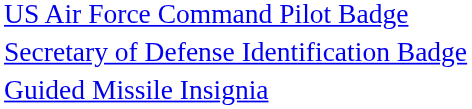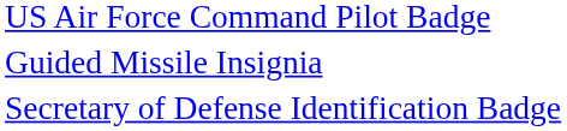 <table>
 <tr>
 <td></td>
 <td><a href='#'>US Air Force Command Pilot Badge</a></td>
 </tr>
 <tr>
 <td></td>
-<td><a href='#'>Secretary of Defense Identification Badge</a></td>
+<td><a href='#'>Guided Missile Insignia</a></td>
 </tr>
 <tr>
 <td></td>
-<td><a href='#'>Guided Missile Insignia</a></td>
+<td><a href='#'>Secretary of Defense Identification Badge</a></td>
 </tr>
 </table>
